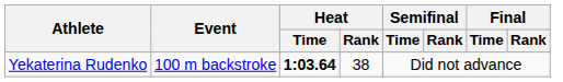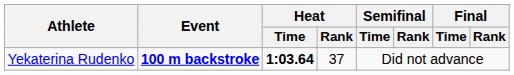 <table class=wikitable style="font-size:90%">
 <tr>
 <th rowspan="2">Athlete</th>
 <th rowspan="2">Event</th>
 <th colspan="2">Heat</th>
 <th colspan="2">Semifinal</th>
 <th colspan="2">Final</th>
 </tr>
 <tr style="font-size:95%">
 <th>Time</th>
 <th>Rank</th>
 <th>Time</th>
 <th>Rank</th>
 <th>Time</th>
 <th>Rank</th>
 </tr>
 <tr align=center>
 <td align=left><a href='#'>Yekaterina Rudenko</a></td>
-<td align=left><a href='#'>100 m backstroke</a></td>
+<td align=left><strong><a href='#'>100 m backstroke</a></strong></td>
 <td><strong>1:03.64</strong></td>
-<td>38</td>
+<td>37</td>
 <td colspan=4>Did not advance</td>
 </tr>
 </table>
